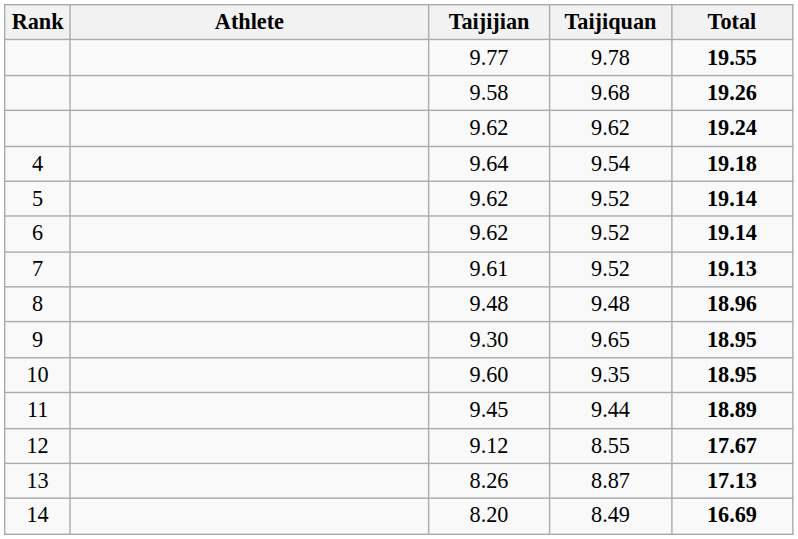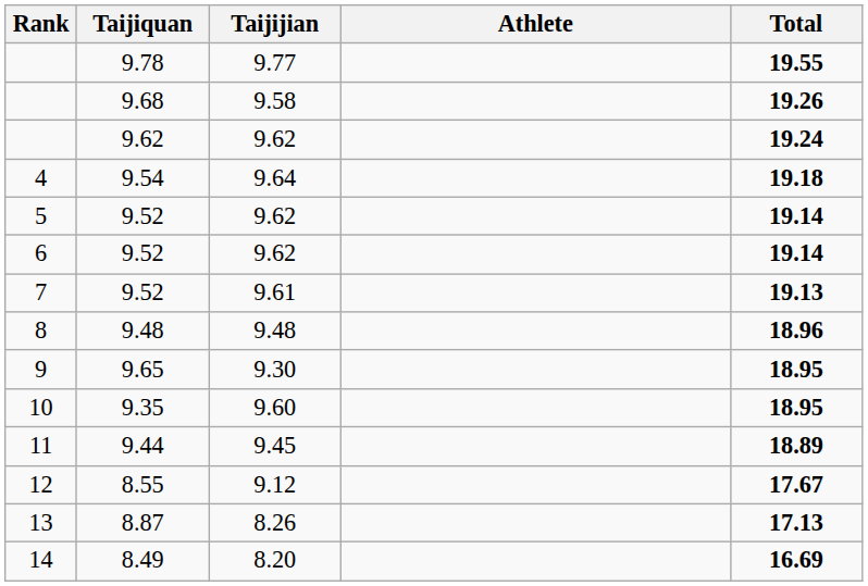 <table class=wikitable style="text-align:center">
 <tr>
 <th width=40>Rank</th>
+<th width=80>Taijiquan</th>
+<th width=80>Taijijian</th>
 <th width=250>Athlete</th>
-<th width=80>Taijijian</th>
-<th width=80>Taijiquan</th>
 <th width=80>Total</th>
 </tr>
 <tr>
 <td></td>
+<td>9.78</td>
+<td>9.77</td>
 <td align=left></td>
-<td>9.77</td>
-<td>9.78</td>
 <td><strong>19.55</strong></td>
 </tr>
 <tr>
 <td></td>
+<td>9.68</td>
+<td>9.58</td>
 <td align=left></td>
-<td>9.58</td>
-<td>9.68</td>
 <td><strong>19.26</strong></td>
 </tr>
 <tr>
 <td></td>
-<td align=left></td>
 <td>9.62</td>
 <td>9.62</td>
+<td align=left></td>
 <td><strong>19.24</strong></td>
 </tr>
 <tr>
 <td>4</td>
+<td>9.54</td>
+<td>9.64</td>
 <td align=left></td>
-<td>9.64</td>
-<td>9.54</td>
 <td><strong>19.18</strong></td>
 </tr>
 <tr>
 <td>5</td>
+<td>9.52</td>
+<td>9.62</td>
 <td align=left></td>
-<td>9.62</td>
-<td>9.52</td>
 <td><strong>19.14</strong></td>
 </tr>
 <tr>
 <td>6</td>
+<td>9.52</td>
+<td>9.62</td>
 <td align=left></td>
-<td>9.62</td>
-<td>9.52</td>
 <td><strong>19.14</strong></td>
 </tr>
 <tr>
 <td>7</td>
+<td>9.52</td>
+<td>9.61</td>
 <td align=left></td>
-<td>9.61</td>
-<td>9.52</td>
 <td><strong>19.13</strong></td>
 </tr>
 <tr>
 <td>8</td>
-<td align=left></td>
 <td>9.48</td>
 <td>9.48</td>
+<td align=left></td>
 <td><strong>18.96</strong></td>
 </tr>
 <tr>
 <td>9</td>
+<td>9.65</td>
+<td>9.30</td>
 <td align=left></td>
-<td>9.30</td>
-<td>9.65</td>
 <td><strong>18.95</strong></td>
 </tr>
 <tr>
 <td>10</td>
+<td>9.35</td>
+<td>9.60</td>
 <td align=left></td>
-<td>9.60</td>
-<td>9.35</td>
 <td><strong>18.95</strong></td>
 </tr>
 <tr>
 <td>11</td>
+<td>9.44</td>
+<td>9.45</td>
 <td align=left></td>
-<td>9.45</td>
-<td>9.44</td>
 <td><strong>18.89</strong></td>
 </tr>
 <tr>
 <td>12</td>
+<td>8.55</td>
+<td>9.12</td>
 <td align=left></td>
-<td>9.12</td>
-<td>8.55</td>
 <td><strong>17.67</strong></td>
 </tr>
 <tr>
 <td>13</td>
+<td>8.87</td>
+<td>8.26</td>
 <td align=left></td>
-<td>8.26</td>
-<td>8.87</td>
 <td><strong>17.13</strong></td>
 </tr>
 <tr>
 <td>14</td>
+<td>8.49</td>
+<td>8.20</td>
 <td align=left></td>
-<td>8.20</td>
-<td>8.49</td>
 <td><strong>16.69</strong></td>
 </tr>
 </table>
